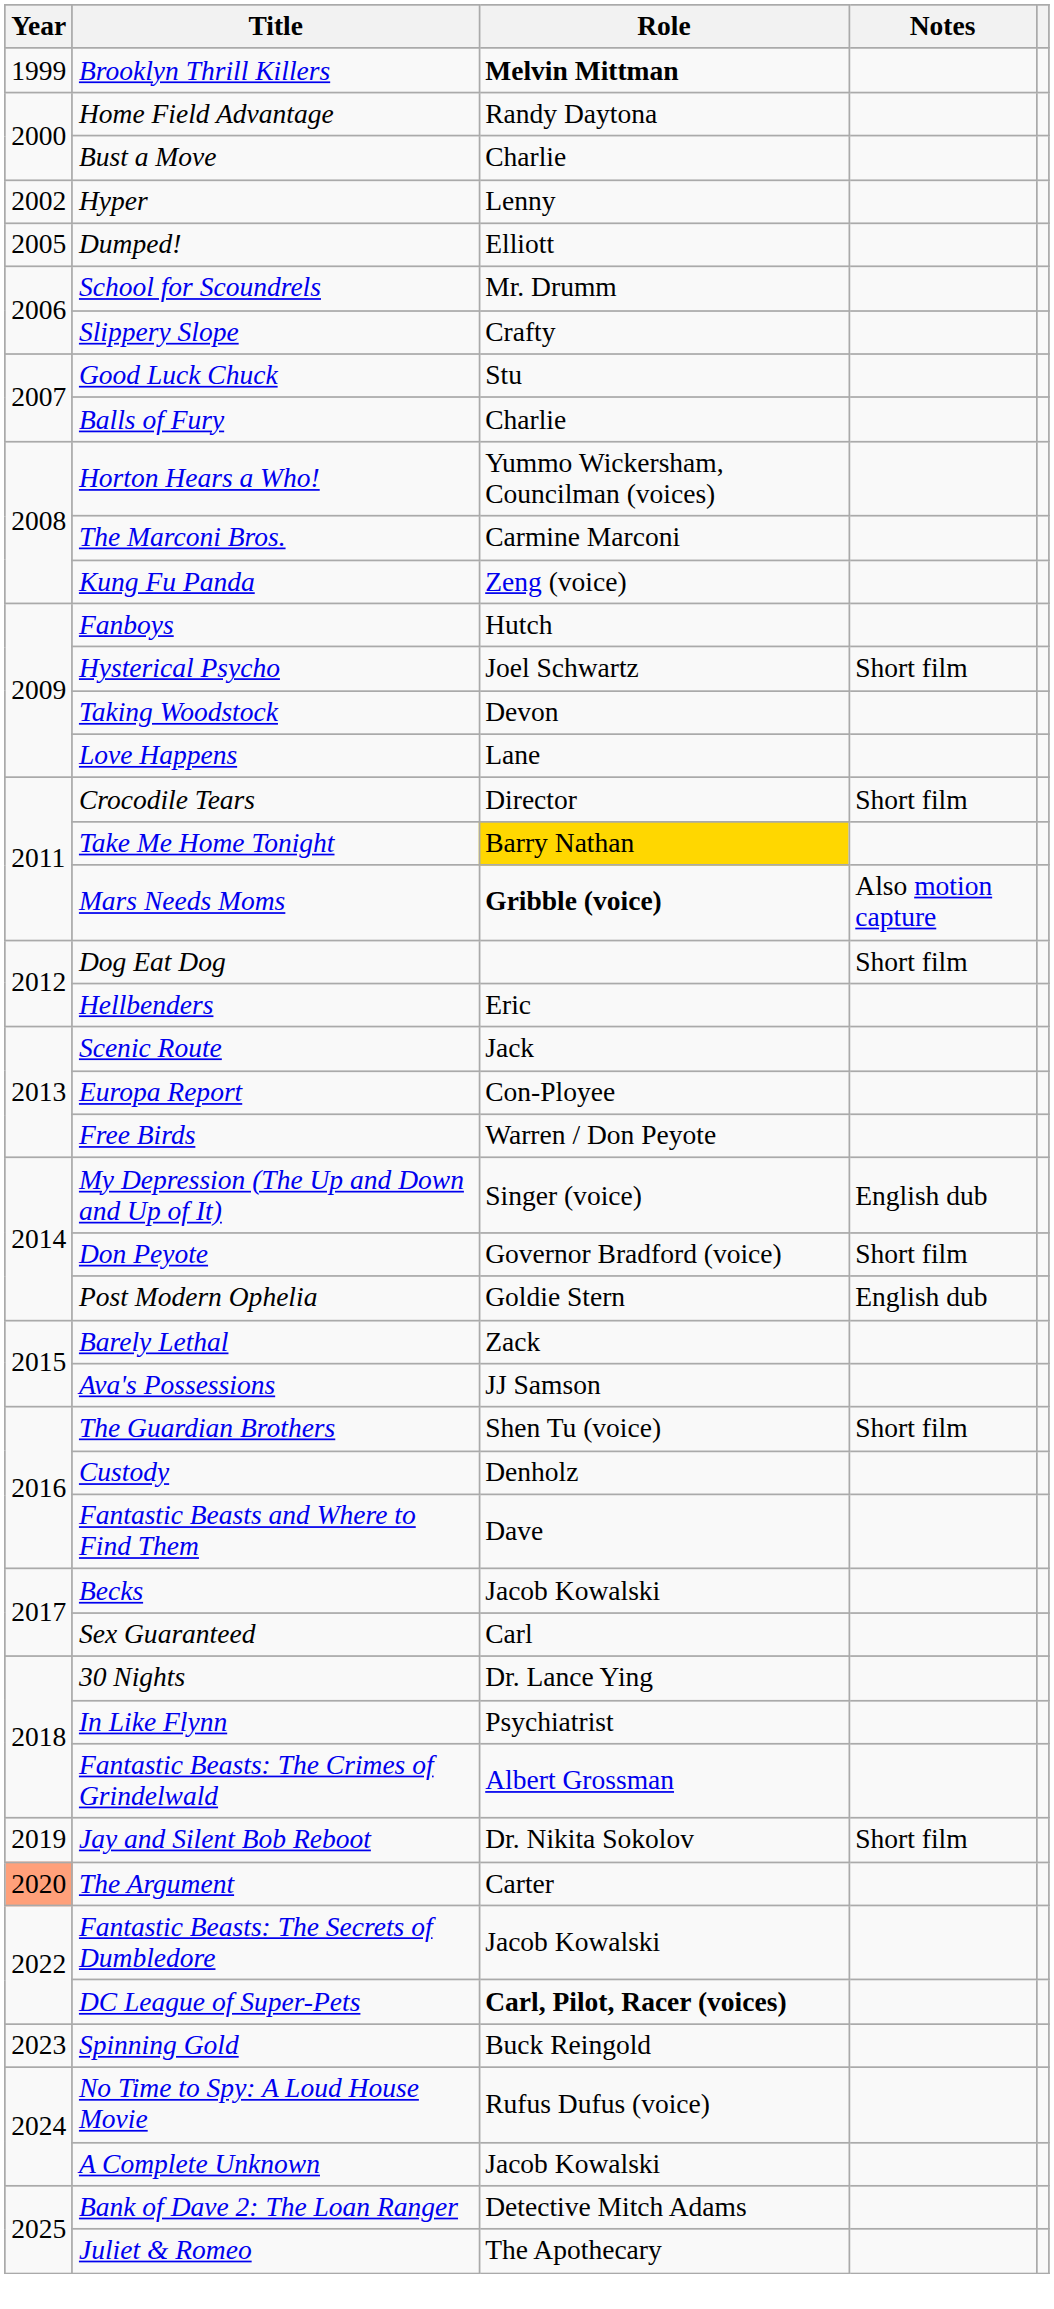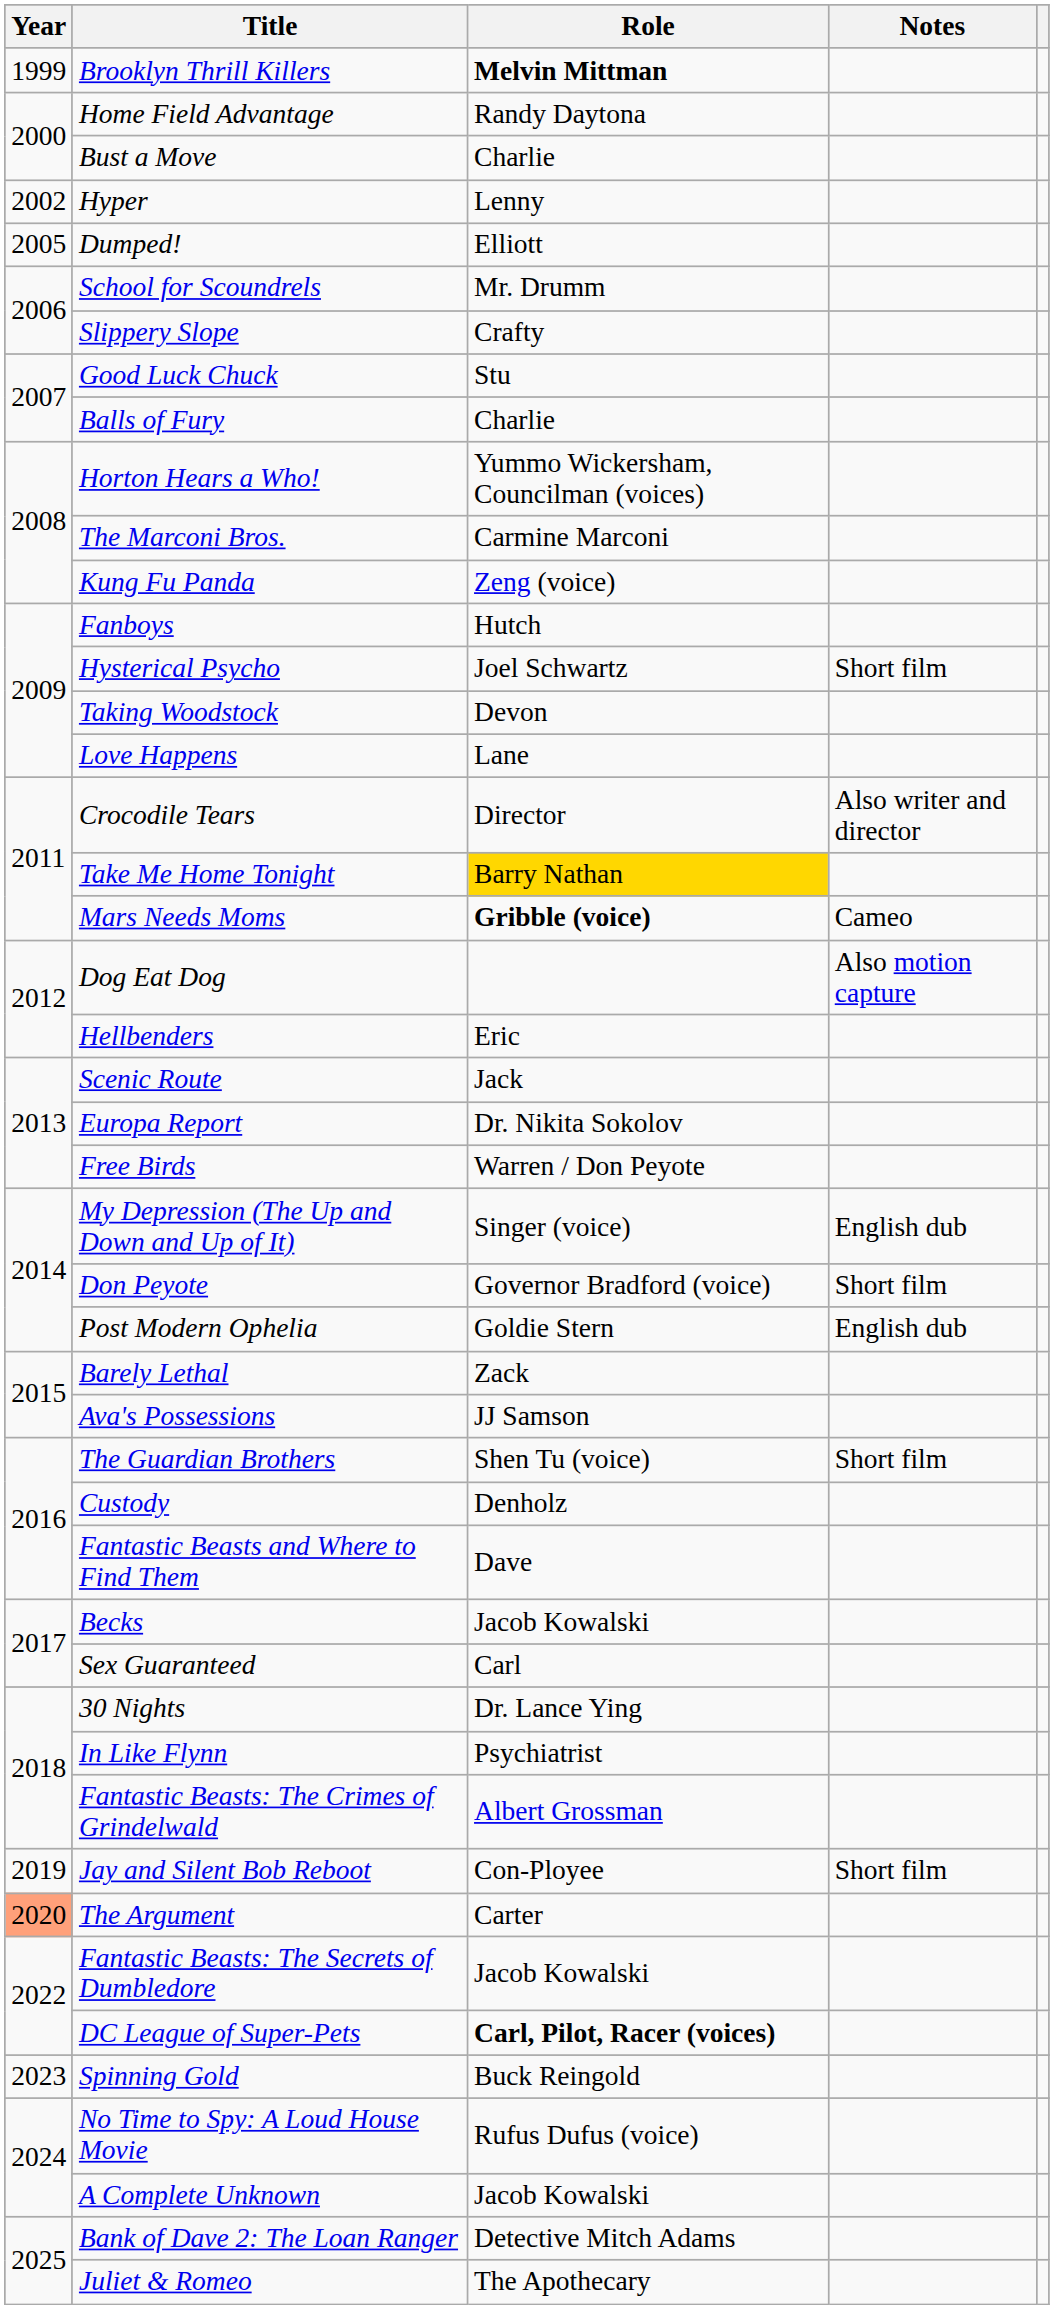 <table class = "wikitable sortable">
 <tr>
 <th>Year</th>
 <th>Title</th>
 <th>Role</th>
 <th class="unsortable">Notes</th>
 <th class="unsortable"></th>
 </tr>
 <tr>
 <td>1999</td>
 <td><em><a href='#'>Brooklyn Thrill Killers</a></em></td>
 <td><strong>Melvin Mittman</strong></td>
 <td></td>
 <td></td>
 </tr>
 <tr>
 <td rowspan=2>2000</td>
 <td><em>Home Field Advantage</em></td>
 <td>Randy Daytona</td>
 <td></td>
 <td></td>
 </tr>
 <tr>
 <td><em>Bust a Move</em></td>
 <td>Charlie</td>
 <td></td>
 <td></td>
 </tr>
 <tr>
 <td>2002</td>
 <td><em>Hyper</em></td>
 <td>Lenny</td>
 <td></td>
 <td></td>
 </tr>
 <tr>
 <td>2005</td>
 <td><em>Dumped!</em></td>
 <td>Elliott</td>
 <td></td>
 <td></td>
 </tr>
 <tr>
 <td rowspan=2>2006</td>
 <td><em><a href='#'>School for Scoundrels</a></em></td>
 <td>Mr. Drumm</td>
 <td></td>
 <td></td>
 </tr>
 <tr>
 <td><em><a href='#'>Slippery Slope</a></em></td>
 <td>Crafty</td>
 <td></td>
 <td></td>
 </tr>
 <tr>
 <td rowspan=2>2007</td>
 <td><em><a href='#'>Good Luck Chuck</a></em></td>
 <td>Stu</td>
 <td></td>
 <td></td>
 </tr>
 <tr>
 <td><em><a href='#'>Balls of Fury</a></em></td>
 <td>Charlie</td>
 <td></td>
 <td></td>
 </tr>
 <tr>
 <td rowspan=3>2008</td>
 <td><em><a href='#'>Horton Hears a Who!</a></em></td>
 <td>Yummo Wickersham, Councilman (voices)</td>
 <td></td>
 <td></td>
 </tr>
 <tr>
 <td><em><a href='#'>The Marconi Bros.</a></em></td>
 <td>Carmine Marconi</td>
 <td></td>
 <td></td>
 </tr>
 <tr>
 <td><em><a href='#'>Kung Fu Panda</a></em></td>
 <td><a href='#'>Zeng</a> (voice)</td>
 <td></td>
 <td></td>
 </tr>
 <tr>
 <td rowspan=4>2009</td>
 <td><em><a href='#'>Fanboys</a></em></td>
 <td>Hutch</td>
 <td></td>
 <td></td>
 </tr>
 <tr>
 <td><em><a href='#'>Hysterical Psycho</a></em></td>
 <td>Joel Schwartz</td>
 <td>Short film</td>
 <td></td>
 </tr>
 <tr>
 <td><em><a href='#'>Taking Woodstock</a></em></td>
 <td>Devon</td>
 <td></td>
 <td></td>
 </tr>
 <tr>
 <td><em><a href='#'>Love Happens</a></em></td>
 <td>Lane</td>
 <td></td>
 <td></td>
 </tr>
 <tr>
 <td rowspan=3>2011</td>
 <td><em>Crocodile Tears</em></td>
 <td>Director</td>
-<td>Short film</td>
+<td>Also writer and director</td>
 <td></td>
 </tr>
 <tr>
 <td><em><a href='#'>Take Me Home Tonight</a></em></td>
 <td style="background: gold;">Barry Nathan</td>
 <td></td>
 <td></td>
 </tr>
 <tr>
 <td><em><a href='#'>Mars Needs Moms</a></em></td>
 <td><strong>Gribble (voice)</strong></td>
-<td>Also <a href='#'>motion capture</a></td>
+<td>Cameo</td>
 <td></td>
 </tr>
 <tr>
 <td rowspan=2>2012</td>
 <td><em>Dog Eat Dog</em></td>
 <td></td>
-<td>Short film</td>
+<td>Also <a href='#'>motion capture</a></td>
 <td></td>
 </tr>
 <tr>
 <td><em><a href='#'>Hellbenders</a></em></td>
 <td>Eric</td>
 <td></td>
 <td></td>
 </tr>
 <tr>
 <td rowspan=3>2013</td>
 <td><em><a href='#'>Scenic Route</a></em></td>
 <td>Jack</td>
 <td></td>
 <td></td>
 </tr>
 <tr>
 <td><em><a href='#'>Europa Report</a></em></td>
-<td>Con-Ployee</td>
+<td>Dr. Nikita Sokolov</td>
 <td></td>
 <td></td>
 </tr>
 <tr>
 <td><em><a href='#'>Free Birds</a></em></td>
 <td>Warren / Don Peyote</td>
 <td></td>
 <td></td>
 </tr>
 <tr>
 <td rowspan=3>2014</td>
 <td><em><a href='#'>My Depression (The Up and Down and Up of It)</a></em></td>
 <td>Singer (voice)</td>
 <td>English dub</td>
 <td></td>
 </tr>
 <tr>
 <td><em><a href='#'>Don Peyote</a></em></td>
 <td>Governor Bradford (voice)</td>
 <td>Short film</td>
 <td></td>
 </tr>
 <tr>
 <td><em>Post Modern Ophelia</em></td>
 <td>Goldie Stern</td>
 <td>English dub</td>
 <td></td>
 </tr>
 <tr>
 <td rowspan=2>2015</td>
 <td><em><a href='#'>Barely Lethal</a></em></td>
 <td>Zack</td>
 <td></td>
 <td></td>
 </tr>
 <tr>
 <td><em><a href='#'>Ava's Possessions</a></em></td>
 <td>JJ Samson</td>
 <td></td>
 <td></td>
 </tr>
 <tr>
 <td rowspan=3>2016</td>
 <td><em><a href='#'>The Guardian Brothers</a></em></td>
 <td>Shen Tu (voice)</td>
 <td>Short film</td>
 <td></td>
 </tr>
 <tr>
 <td><em><a href='#'>Custody</a></em></td>
 <td>Denholz</td>
 <td></td>
 <td></td>
 </tr>
 <tr>
 <td><em><a href='#'>Fantastic Beasts and Where to Find Them</a></em></td>
 <td>Dave</td>
 <td></td>
 <td></td>
 </tr>
 <tr>
 <td rowspan=2>2017</td>
 <td><em><a href='#'>Becks</a></em></td>
 <td>Jacob Kowalski</td>
 <td></td>
 <td></td>
 </tr>
 <tr>
 <td><em>Sex Guaranteed</em></td>
 <td>Carl</td>
 <td></td>
 <td></td>
 </tr>
 <tr>
 <td rowspan=3>2018</td>
 <td><em>30 Nights</em></td>
 <td>Dr. Lance Ying</td>
 <td></td>
 <td></td>
 </tr>
 <tr>
 <td><em><a href='#'>In Like Flynn</a></em></td>
 <td>Psychiatrist</td>
 <td></td>
 <td></td>
 </tr>
 <tr>
 <td><em><a href='#'>Fantastic Beasts: The Crimes of Grindelwald</a></em></td>
 <td><a href='#'>Albert Grossman</a></td>
 <td></td>
 <td></td>
 </tr>
 <tr>
 <td>2019</td>
 <td><em><a href='#'>Jay and Silent Bob Reboot</a></em></td>
-<td>Dr. Nikita Sokolov</td>
+<td>Con-Ployee</td>
 <td>Short film</td>
 <td></td>
 </tr>
 <tr>
 <td style="background: lightsalmon;">2020</td>
 <td><em><a href='#'>The Argument</a></em></td>
 <td>Carter</td>
 <td></td>
 <td></td>
 </tr>
 <tr>
 <td rowspan=2>2022</td>
 <td><em><a href='#'>Fantastic Beasts: The Secrets of Dumbledore</a></em></td>
 <td>Jacob Kowalski</td>
 <td></td>
 <td></td>
 </tr>
 <tr>
 <td><em><a href='#'>DC League of Super-Pets</a></em></td>
 <td><strong>Carl, Pilot, Racer (voices)</strong></td>
 <td></td>
 <td></td>
 </tr>
 <tr>
 <td>2023</td>
 <td><em><a href='#'>Spinning Gold</a></em></td>
 <td>Buck Reingold</td>
 <td></td>
 <td></td>
 </tr>
 <tr>
 <td rowspan=2>2024</td>
 <td><em><a href='#'>No Time to Spy: A Loud House Movie</a></em></td>
 <td>Rufus Dufus (voice)</td>
 <td></td>
 <td></td>
 </tr>
 <tr>
 <td><em><a href='#'>A Complete Unknown</a></em></td>
 <td>Jacob Kowalski</td>
 <td></td>
 <td></td>
 </tr>
 <tr>
 <td rowspan="2">2025</td>
 <td><em><a href='#'>Bank of Dave 2: The Loan Ranger</a></em></td>
 <td>Detective Mitch Adams</td>
 <td></td>
 <td></td>
 </tr>
 <tr>
 <td><em><a href='#'>Juliet & Romeo</a></em></td>
 <td>The Apothecary</td>
 <td></td>
 <td></td>
 </tr>
 </table>
